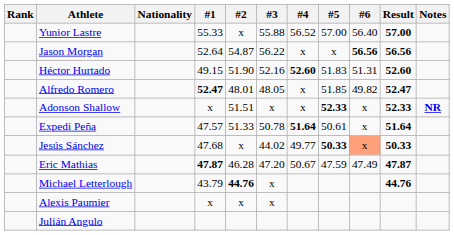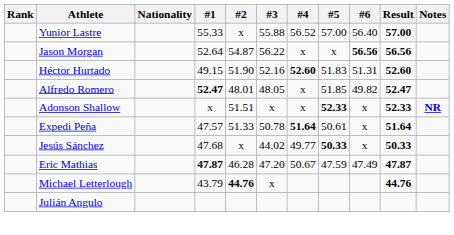 <table class="wikitable sortable" style="text-align:center;font-size:95%">
 <tr>
 <th>Rank</th>
 <th>Athlete</th>
 <th>Nationality</th>
 <th>#1</th>
 <th>#2</th>
 <th>#3</th>
 <th>#4</th>
 <th>#5</th>
 <th>#6</th>
 <th>Result</th>
 <th>Notes</th>
 </tr>
 <tr>
 <td></td>
 <td align="left"><a href='#'>Yunior Lastre</a></td>
 <td align=left></td>
 <td>55.33</td>
 <td>x</td>
 <td>55.88</td>
 <td>56.52</td>
 <td>57.00</td>
 <td>56.40</td>
 <td><strong>57.00</strong></td>
 <td></td>
 </tr>
 <tr>
 <td></td>
 <td align="left"><a href='#'>Jason Morgan</a></td>
 <td align=left></td>
 <td>52.64</td>
 <td>54.87</td>
 <td>56.22</td>
 <td>x</td>
 <td>x</td>
 <td><strong>56.56</strong></td>
 <td><strong>56.56</strong></td>
 <td></td>
 </tr>
 <tr>
 <td></td>
 <td align="left"><a href='#'>Héctor Hurtado</a></td>
 <td align=left></td>
 <td>49.15</td>
 <td>51.90</td>
 <td>52.16</td>
 <td><strong>52.60</strong></td>
 <td>51.83</td>
 <td>51.31</td>
 <td><strong>52.60</strong></td>
 <td></td>
 </tr>
 <tr>
 <td></td>
 <td align="left"><a href='#'>Alfredo Romero</a></td>
 <td align=left></td>
 <td><strong>52.47</strong></td>
 <td>48.01</td>
 <td>48.05</td>
 <td>x</td>
 <td>51.85</td>
 <td>49.82</td>
 <td><strong>52.47</strong></td>
 <td></td>
 </tr>
 <tr>
 <td></td>
 <td align="left"><a href='#'>Adonson Shallow</a></td>
 <td align=left></td>
 <td>x</td>
 <td>51.51</td>
 <td>x</td>
 <td>x</td>
 <td><strong>52.33</strong></td>
 <td>x</td>
 <td><strong>52.33</strong></td>
 <td><strong><a href='#'>NR</a></strong></td>
 </tr>
 <tr>
 <td></td>
 <td align="left"><a href='#'>Expedi Peña</a></td>
 <td align=left></td>
 <td>47.57</td>
 <td>51.33</td>
 <td>50.78</td>
 <td><strong>51.64</strong></td>
 <td>50.61</td>
 <td>x</td>
 <td><strong>51.64</strong></td>
 <td></td>
 </tr>
 <tr>
 <td></td>
 <td align="left"><a href='#'>Jesús Sánchez</a></td>
 <td align=left></td>
 <td>47.68</td>
 <td>x</td>
 <td>44.02</td>
 <td>49.77</td>
 <td><strong>50.33</strong></td>
-<td style="background: lightsalmon;">x</td>
+<td>x</td>
 <td><strong>50.33</strong></td>
 <td></td>
 </tr>
 <tr>
 <td></td>
 <td align="left"><a href='#'>Eric Mathias</a></td>
 <td align=left></td>
 <td><strong>47.87</strong></td>
 <td>46.28</td>
 <td>47.20</td>
 <td>50.67</td>
 <td>47.59</td>
 <td>47.49</td>
 <td><strong>47.87</strong></td>
 <td></td>
 </tr>
 <tr>
 <td></td>
 <td align="left"><a href='#'>Michael Letterlough</a></td>
 <td align=left></td>
 <td>43.79</td>
 <td><strong>44.76</strong></td>
 <td>x</td>
 <td></td>
 <td></td>
 <td></td>
 <td><strong>44.76</strong></td>
 <td></td>
 </tr>
 <tr>
 <td></td>
-<td align="left"><a href='#'>Alexis Paumier</a></td>
-<td align=left></td>
-<td>x</td>
-<td>x</td>
-<td>x</td>
-<td></td>
-<td></td>
-<td></td>
-<td><strong></strong></td>
-<td></td>
-</tr>
-<tr>
-<td></td>
 <td align="left"><a href='#'>Julián Angulo</a></td>
 <td align=left></td>
 <td></td>
 <td></td>
 <td></td>
 <td></td>
 <td></td>
 <td></td>
 <td><strong></strong></td>
 <td></td>
 </tr>
 </table>
